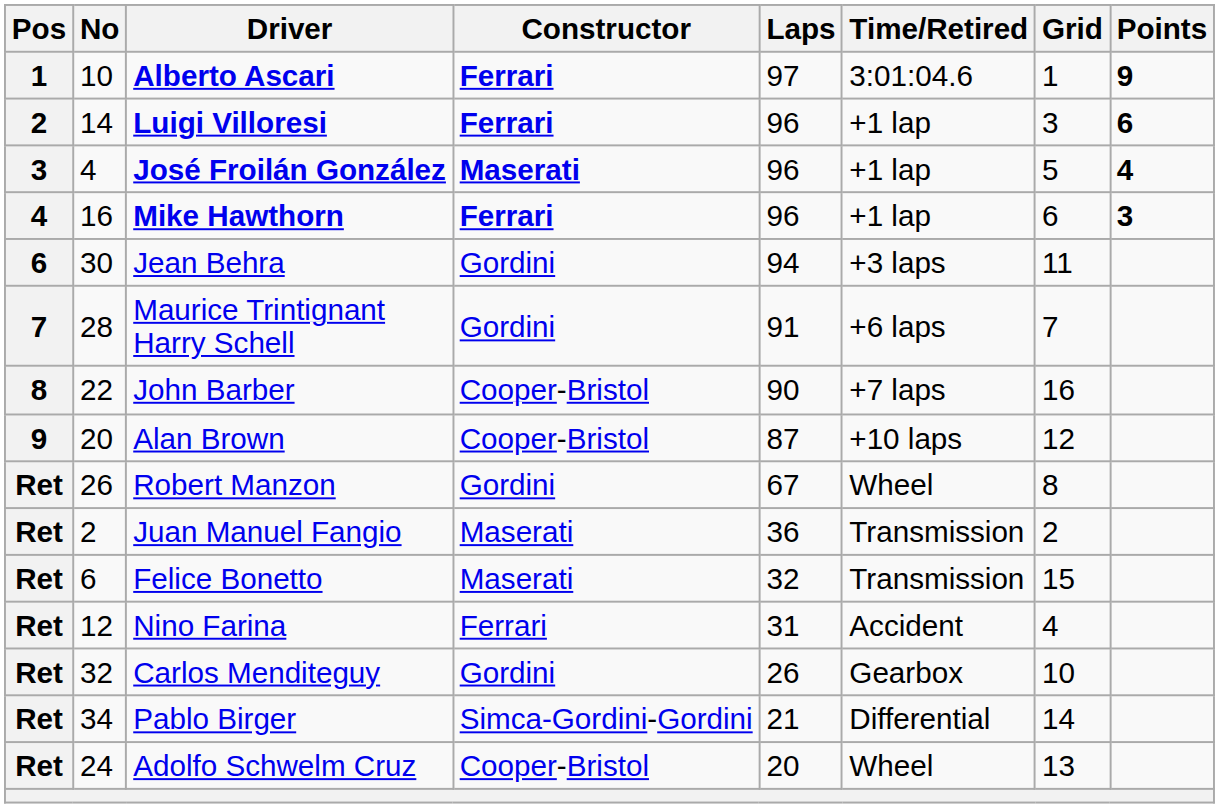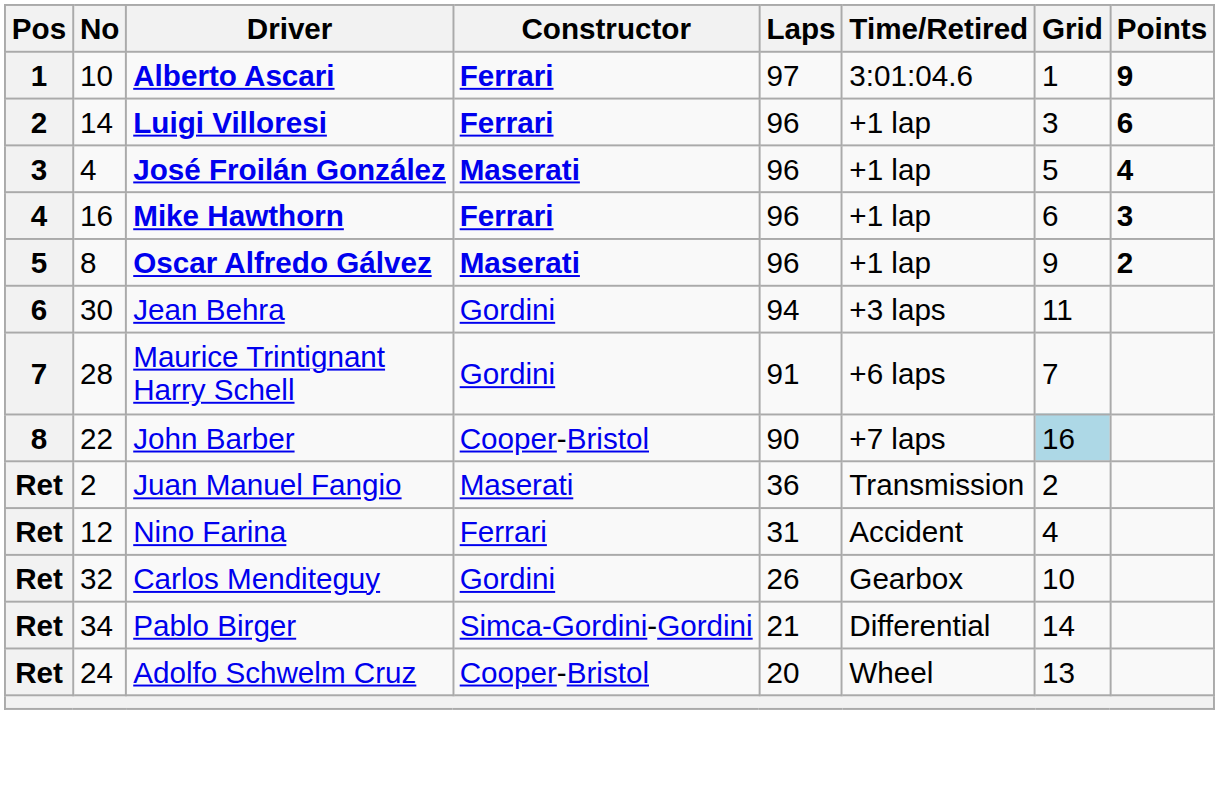 <table class="wikitable" style="font-size:95%">
 <tr>
 <th>Pos</th>
 <th>No</th>
 <th>Driver</th>
 <th>Constructor</th>
 <th>Laps</th>
 <th>Time/Retired</th>
 <th>Grid</th>
 <th>Points</th>
 </tr>
 <tr>
 <th>1</th>
 <td>10</td>
 <td> <strong><a href='#'>Alberto Ascari</a></strong></td>
 <td><strong><a href='#'>Ferrari</a></strong></td>
 <td>97</td>
 <td>3:01:04.6</td>
 <td>1</td>
 <td><strong>9</strong></td>
 </tr>
 <tr>
 <th>2</th>
 <td>14</td>
 <td> <strong><a href='#'>Luigi Villoresi</a></strong></td>
 <td><strong><a href='#'>Ferrari</a></strong></td>
 <td>96</td>
 <td>+1 lap</td>
 <td>3</td>
 <td><strong>6</strong></td>
 </tr>
 <tr>
 <th>3</th>
 <td>4</td>
 <td> <strong><a href='#'>José Froilán González</a></strong></td>
 <td><strong><a href='#'>Maserati</a></strong></td>
 <td>96</td>
 <td>+1 lap</td>
 <td>5</td>
 <td><strong>4</strong></td>
 </tr>
 <tr>
 <th>4</th>
 <td>16</td>
 <td> <strong><a href='#'>Mike Hawthorn</a></strong></td>
 <td><strong><a href='#'>Ferrari</a></strong></td>
 <td>96</td>
 <td>+1 lap</td>
 <td>6</td>
 <td><strong>3</strong></td>
 </tr>
 <tr>
+<th>5</th>
+<td>8</td>
+<td> <strong><a href='#'>Oscar Alfredo Gálvez</a></strong></td>
+<td><strong><a href='#'>Maserati</a></strong></td>
+<td>96</td>
+<td>+1 lap</td>
+<td>9</td>
+<td><strong>2</strong></td>
+</tr>
+<tr>
 <th>6</th>
 <td>30</td>
 <td> <a href='#'>Jean Behra</a></td>
 <td><a href='#'>Gordini</a></td>
 <td>94</td>
 <td>+3 laps</td>
 <td>11</td>
 <td></td>
 </tr>
 <tr>
 <th>7</th>
 <td>28</td>
 <td> <a href='#'>Maurice Trintignant</a><br> <a href='#'>Harry Schell</a></td>
 <td><a href='#'>Gordini</a></td>
 <td>91</td>
 <td>+6 laps</td>
 <td>7</td>
 <td></td>
 </tr>
 <tr>
 <th>8</th>
 <td>22</td>
 <td> <a href='#'>John Barber</a></td>
 <td><a href='#'>Cooper</a>-<a href='#'>Bristol</a></td>
 <td>90</td>
 <td>+7 laps</td>
-<td>16</td>
-<td></td>
-</tr>
-<tr>
-<th>9</th>
-<td>20</td>
-<td> <a href='#'>Alan Brown</a></td>
-<td><a href='#'>Cooper</a>-<a href='#'>Bristol</a></td>
-<td>87</td>
-<td>+10 laps</td>
-<td>12</td>
-<td></td>
-</tr>
-<tr>
-<th>Ret</th>
-<td>26</td>
-<td> <a href='#'>Robert Manzon</a></td>
-<td><a href='#'>Gordini</a></td>
-<td>67</td>
-<td>Wheel</td>
-<td>8</td>
+<td style="background: lightblue;">16</td>
 <td></td>
 </tr>
 <tr>
 <th>Ret</th>
 <td>2</td>
 <td> <a href='#'>Juan Manuel Fangio</a></td>
 <td><a href='#'>Maserati</a></td>
 <td>36</td>
 <td>Transmission</td>
 <td>2</td>
-<td></td>
-</tr>
-<tr>
-<th>Ret</th>
-<td>6</td>
-<td> <a href='#'>Felice Bonetto</a></td>
-<td><a href='#'>Maserati</a></td>
-<td>32</td>
-<td>Transmission</td>
-<td>15</td>
 <td></td>
 </tr>
 <tr>
 <th>Ret</th>
 <td>12</td>
 <td> <a href='#'>Nino Farina</a></td>
 <td><a href='#'>Ferrari</a></td>
 <td>31</td>
 <td>Accident</td>
 <td>4</td>
 <td></td>
 </tr>
 <tr>
 <th>Ret</th>
 <td>32</td>
 <td> <a href='#'>Carlos Menditeguy</a></td>
 <td><a href='#'>Gordini</a></td>
 <td>26</td>
 <td>Gearbox</td>
 <td>10</td>
 <td></td>
 </tr>
 <tr>
 <th>Ret</th>
 <td>34</td>
 <td> <a href='#'>Pablo Birger</a></td>
 <td><a href='#'>Simca-Gordini</a>-<a href='#'>Gordini</a></td>
 <td>21</td>
 <td>Differential</td>
 <td>14</td>
 <td></td>
 </tr>
 <tr>
 <th>Ret</th>
 <td>24</td>
 <td> <a href='#'>Adolfo Schwelm Cruz</a></td>
 <td><a href='#'>Cooper</a>-<a href='#'>Bristol</a></td>
 <td>20</td>
 <td>Wheel</td>
 <td>13</td>
 <td></td>
 </tr>
 <tr>
 <th colspan="8"></th>
 </tr>
 </table>
